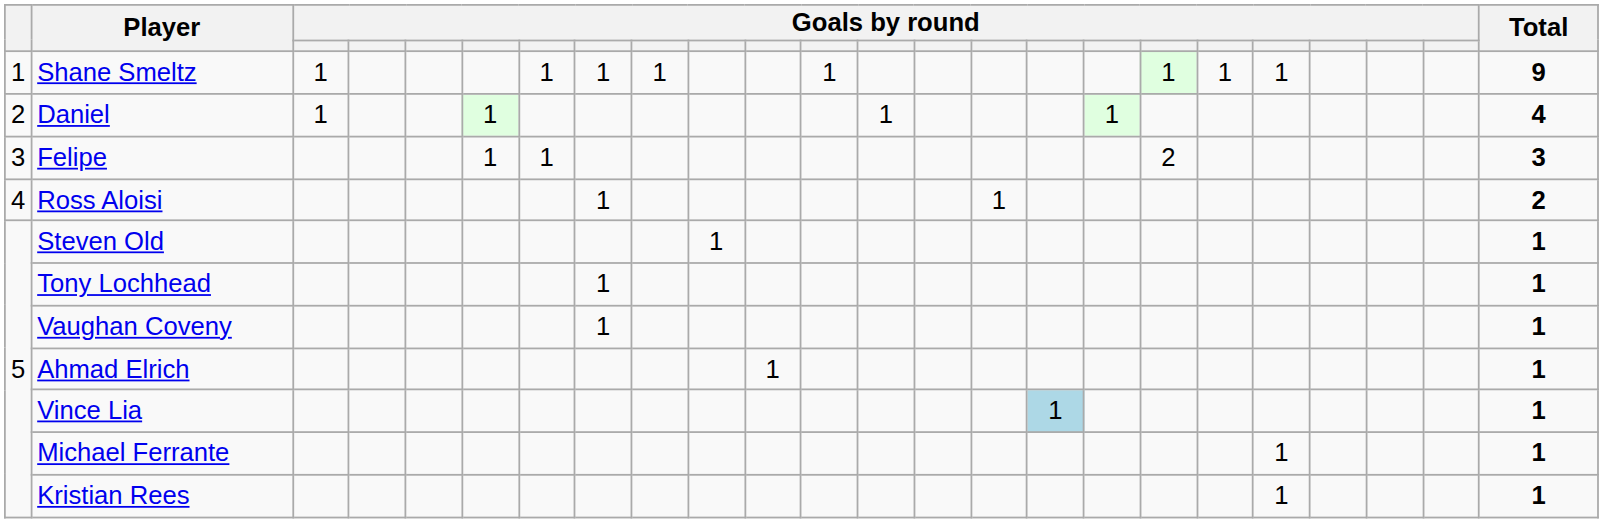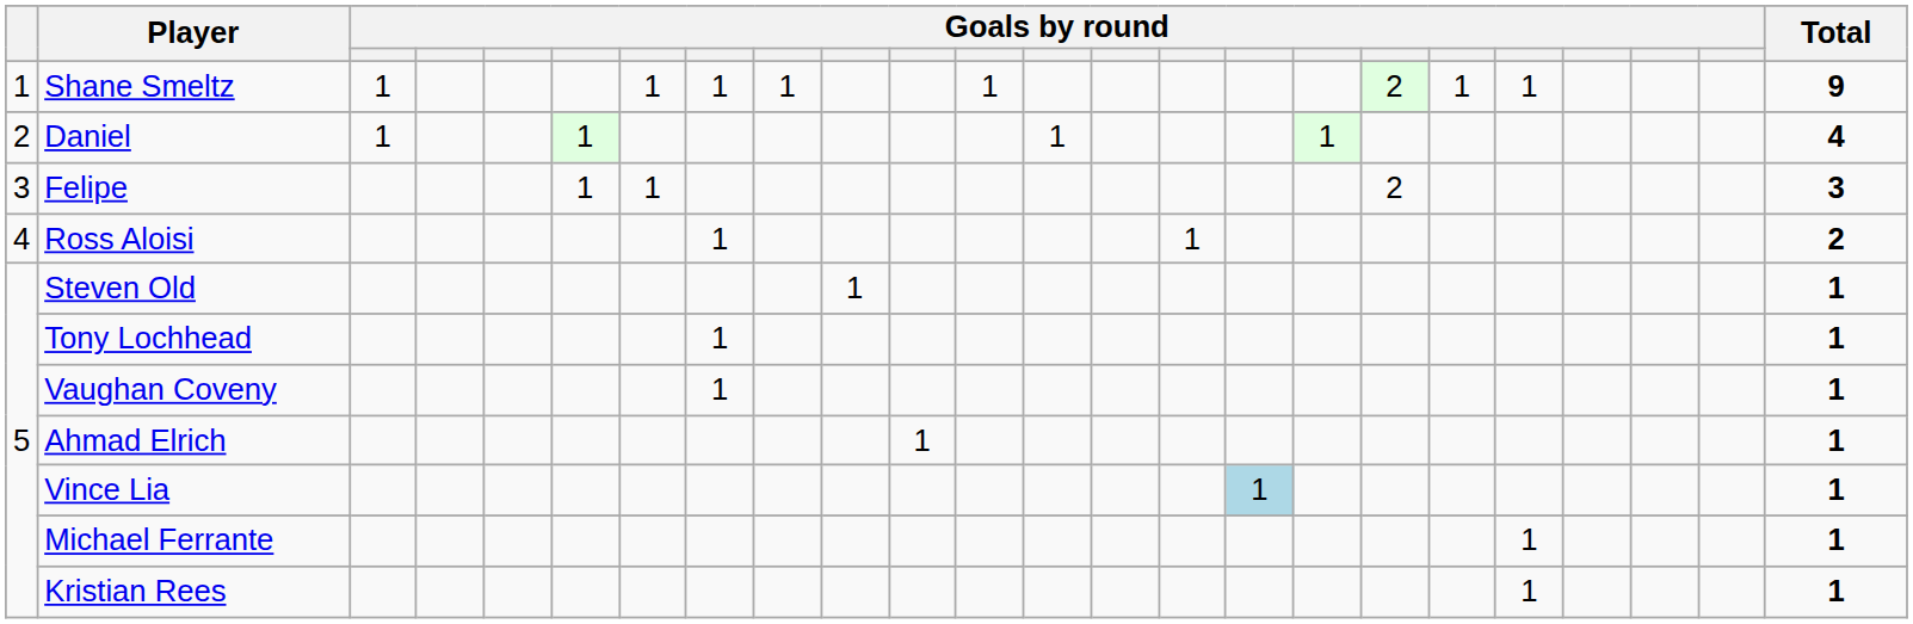 <table class="wikitable" style="text-align:center; line-height: 90%; font-size:90%;">
 <tr>
 <th rowspan="2"></th>
 <th rowspan="2" style="width:140px;">Player</th>
 <th colspan="21" style="width:500px;">Goals by round</th>
 <th rowspan="2" colspan="2" style="width:60px;">Total</th>
 </tr>
 <tr>
 <th width=25></th>
 <th width=25></th>
 <th width=25></th>
 <th width=25></th>
 <th width=25></th>
 <th width=25></th>
 <th width=25></th>
 <th width=25></th>
 <th width=25></th>
 <th width=25></th>
 <th width=25></th>
 <th width=25></th>
 <th width=25></th>
 <th width=25></th>
 <th width=25></th>
 <th width=25></th>
 <th width=25></th>
 <th width=25></th>
 <th width=25></th>
 <th width=25></th>
 <th width=25></th>
 </tr>
 <tr>
 <td>1</td>
 <td align=left height=17> <a href='#'>Shane Smeltz</a></td>
 <td>1</td>
 <td></td>
 <td></td>
 <td></td>
 <td>1</td>
 <td>1</td>
 <td>1</td>
 <td></td>
 <td></td>
 <td>1</td>
 <td></td>
 <td></td>
 <td></td>
 <td></td>
 <td></td>
-<td style="background:#e0ffe0">1</td>
+<td style="background:#e0ffe0">2</td>
 <td>1</td>
 <td>1</td>
 <td></td>
 <td></td>
 <td></td>
 <td><strong>9</strong></td>
 </tr>
 <tr>
 <td>2</td>
 <td align=left height=17> <a href='#'>Daniel</a></td>
 <td>1</td>
 <td></td>
 <td></td>
 <td style="background:#e0ffe0">1</td>
 <td></td>
 <td></td>
 <td></td>
 <td></td>
 <td></td>
 <td></td>
 <td>1</td>
 <td></td>
 <td></td>
 <td></td>
 <td style="background:#e0ffe0">1</td>
 <td></td>
 <td></td>
 <td></td>
 <td></td>
 <td></td>
 <td></td>
 <td><strong>4</strong></td>
 </tr>
 <tr>
 <td>3</td>
 <td align=left height=17> <a href='#'>Felipe</a></td>
 <td></td>
 <td></td>
 <td></td>
 <td>1</td>
 <td>1</td>
 <td></td>
 <td></td>
 <td></td>
 <td></td>
 <td></td>
 <td></td>
 <td></td>
 <td></td>
 <td></td>
 <td></td>
 <td>2</td>
 <td></td>
 <td></td>
 <td></td>
 <td></td>
 <td></td>
 <td><strong>3</strong></td>
 </tr>
 <tr>
 <td>4</td>
 <td align=left height=17> <a href='#'>Ross Aloisi</a></td>
 <td></td>
 <td></td>
 <td></td>
 <td></td>
 <td></td>
 <td>1</td>
 <td></td>
 <td></td>
 <td></td>
 <td></td>
 <td></td>
 <td></td>
 <td>1</td>
 <td></td>
 <td></td>
 <td></td>
 <td></td>
 <td></td>
 <td></td>
 <td></td>
 <td></td>
 <td><strong>2</strong></td>
 </tr>
 <tr>
 <td rowspan="7">5</td>
 <td align=left height=17> <a href='#'>Steven Old</a></td>
 <td></td>
 <td></td>
 <td></td>
 <td></td>
 <td></td>
 <td></td>
 <td></td>
 <td>1</td>
 <td></td>
 <td></td>
 <td></td>
 <td></td>
 <td></td>
 <td></td>
 <td></td>
 <td></td>
 <td></td>
 <td></td>
 <td></td>
 <td></td>
 <td></td>
 <td><strong>1</strong></td>
 </tr>
 <tr>
 <td align=left height=17> <a href='#'>Tony Lochhead</a></td>
 <td></td>
 <td></td>
 <td></td>
 <td></td>
 <td></td>
 <td>1</td>
 <td></td>
 <td></td>
 <td></td>
 <td></td>
 <td></td>
 <td></td>
 <td></td>
 <td></td>
 <td></td>
 <td></td>
 <td></td>
 <td></td>
 <td></td>
 <td></td>
 <td></td>
 <td><strong>1</strong></td>
 </tr>
 <tr>
 <td align=left height=17> <a href='#'>Vaughan Coveny</a></td>
 <td></td>
 <td></td>
 <td></td>
 <td></td>
 <td></td>
 <td>1</td>
 <td></td>
 <td></td>
 <td></td>
 <td></td>
 <td></td>
 <td></td>
 <td></td>
 <td></td>
 <td></td>
 <td></td>
 <td></td>
 <td></td>
 <td></td>
 <td></td>
 <td></td>
 <td><strong>1</strong></td>
 </tr>
 <tr>
 <td align=left height=17> <a href='#'>Ahmad Elrich</a></td>
 <td></td>
 <td></td>
 <td></td>
 <td></td>
 <td></td>
 <td></td>
 <td></td>
 <td></td>
 <td>1</td>
 <td></td>
 <td></td>
 <td></td>
 <td></td>
 <td></td>
 <td></td>
 <td></td>
 <td></td>
 <td></td>
 <td></td>
 <td></td>
 <td></td>
 <td><strong>1</strong></td>
 </tr>
 <tr>
 <td align=left height=17> <a href='#'>Vince Lia</a></td>
 <td></td>
 <td></td>
 <td></td>
 <td></td>
 <td></td>
 <td></td>
 <td></td>
 <td></td>
 <td></td>
 <td></td>
 <td></td>
 <td></td>
 <td></td>
 <td style="background: lightblue;">1</td>
 <td></td>
 <td></td>
 <td></td>
 <td></td>
 <td></td>
 <td></td>
 <td></td>
 <td><strong>1</strong></td>
 </tr>
 <tr>
 <td align=left height=17> <a href='#'>Michael Ferrante</a></td>
 <td></td>
 <td></td>
 <td></td>
 <td></td>
 <td></td>
 <td></td>
 <td></td>
 <td></td>
 <td></td>
 <td></td>
 <td></td>
 <td></td>
 <td></td>
 <td></td>
 <td></td>
 <td></td>
 <td></td>
 <td>1</td>
 <td></td>
 <td></td>
 <td></td>
 <td><strong>1</strong></td>
 </tr>
 <tr>
 <td align=left height=17> <a href='#'>Kristian Rees</a></td>
 <td></td>
 <td></td>
 <td></td>
 <td></td>
 <td></td>
 <td></td>
 <td></td>
 <td></td>
 <td></td>
 <td></td>
 <td></td>
 <td></td>
 <td></td>
 <td></td>
 <td></td>
 <td></td>
 <td></td>
 <td>1</td>
 <td></td>
 <td></td>
 <td></td>
 <td><strong>1</strong></td>
 </tr>
 </table>
